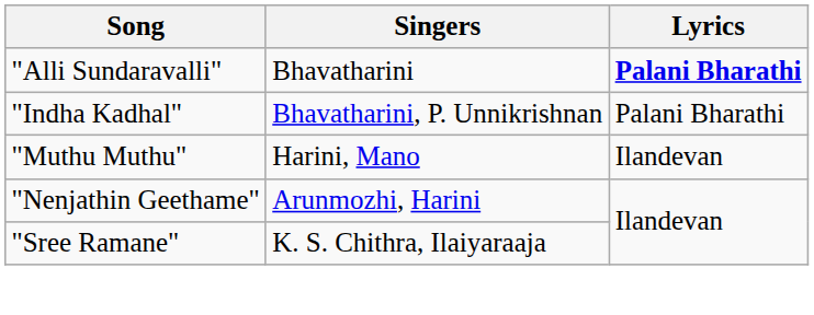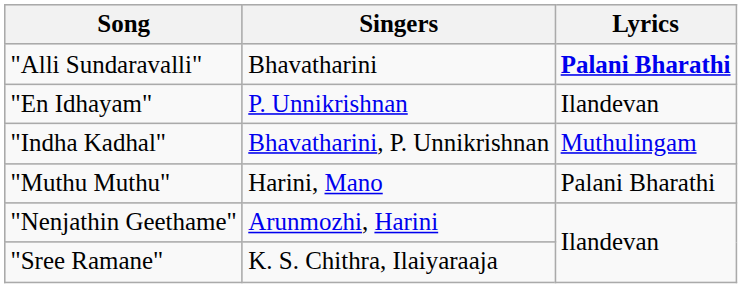 <table class="wikitable">
 <tr>
 <th>Song</th>
 <th>Singers</th>
 <th>Lyrics</th>
 </tr>
 <tr>
 <td>"Alli Sundaravalli"</td>
 <td>Bhavatharini</td>
 <td><strong><a href='#'>Palani Bharathi</a></strong></td>
 </tr>
 <tr>
+<td>"En Idhayam"</td>
+<td><a href='#'>P. Unnikrishnan</a></td>
+<td>Ilandevan</td>
+</tr>
+<tr>
 <td>"Indha Kadhal"</td>
 <td><a href='#'>Bhavatharini</a>, P. Unnikrishnan</td>
-<td>Palani Bharathi</td>
+<td><a href='#'>Muthulingam</a></td>
 </tr>
 <tr>
 <td>"Muthu Muthu"</td>
 <td>Harini, <a href='#'>Mano</a></td>
-<td>Ilandevan</td>
+<td>Palani Bharathi</td>
 </tr>
 <tr>
 <td>"Nenjathin Geethame"</td>
 <td><a href='#'>Arunmozhi</a>, <a href='#'>Harini</a></td>
 <td rowspan=2>Ilandevan</td>
 </tr>
 <tr>
 <td>"Sree Ramane"</td>
 <td>K. S. Chithra, Ilaiyaraaja</td>
 </tr>
 </table>
